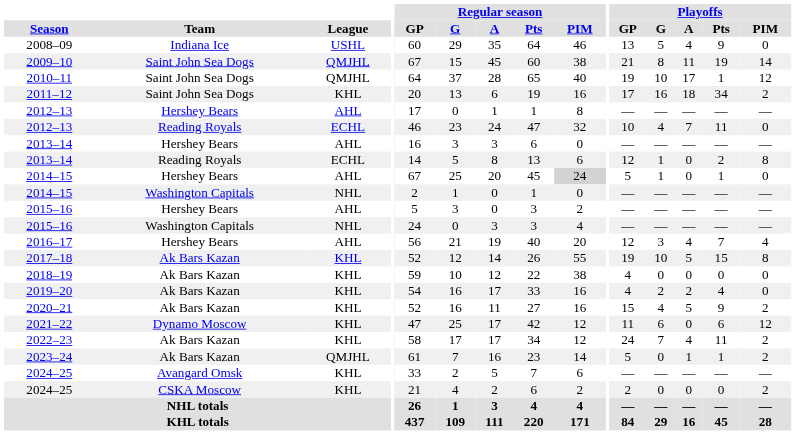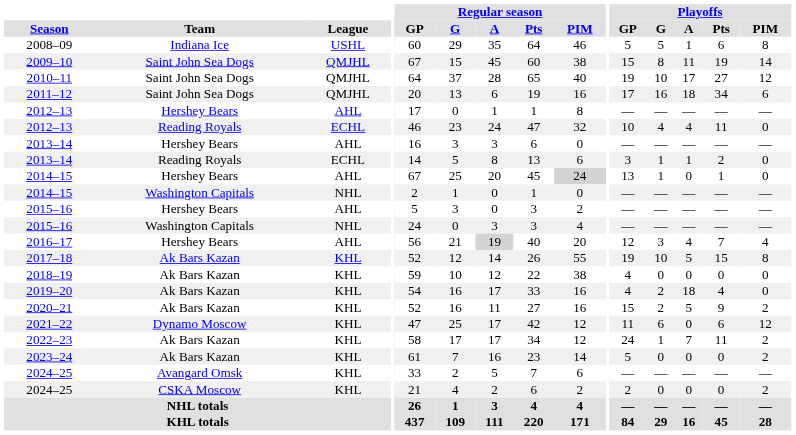 <table border="0" cellpadding="1" cellspacing="0" style="text-align:center; width:60em">
 <tr bgcolor="#e0e0e0">
 <th colspan="3" bgcolor="#ffffff"></th>
 <th rowspan="99" bgcolor="#ffffff"></th>
 <th colspan="5"><a href='#'>Regular season</a></th>
 <th rowspan="99" bgcolor="#ffffff"></th>
 <th colspan="5"><a href='#'>Playoffs</a></th>
 </tr>
 <tr bgcolor="#e0e0e0">
 <th><a href='#'>Season</a></th>
 <th>Team</th>
 <th>League</th>
 <th>GP</th>
 <th><a href='#'>G</a></th>
 <th><a href='#'>A</a></th>
 <th><a href='#'>Pts</a></th>
 <th><a href='#'>PIM</a></th>
 <th>GP</th>
 <th>G</th>
 <th>A</th>
 <th>Pts</th>
 <th>PIM</th>
 </tr>
 <tr>
 <td>2008–09</td>
 <td><a href='#'>Indiana Ice</a></td>
 <td><a href='#'>USHL</a></td>
 <td>60</td>
 <td>29</td>
 <td>35</td>
 <td>64</td>
 <td>46</td>
-<td>13</td>
 <td>5</td>
-<td>4</td>
-<td>9</td>
-<td>0</td>
+<td>5</td>
+<td>1</td>
+<td>6</td>
+<td>8</td>
 </tr>
 <tr bgcolor="#f0f0f0">
 <td><a href='#'>2009–10</a></td>
 <td><a href='#'>Saint John Sea Dogs</a></td>
 <td><a href='#'>QMJHL</a></td>
 <td>67</td>
 <td>15</td>
 <td>45</td>
 <td>60</td>
 <td>38</td>
-<td>21</td>
+<td>15</td>
 <td>8</td>
 <td>11</td>
 <td>19</td>
 <td>14</td>
 </tr>
 <tr>
 <td><a href='#'>2010–11</a></td>
 <td>Saint John Sea Dogs</td>
 <td>QMJHL</td>
 <td>64</td>
 <td>37</td>
 <td>28</td>
 <td>65</td>
 <td>40</td>
 <td>19</td>
 <td>10</td>
 <td>17</td>
-<td>1</td>
+<td>27</td>
 <td>12</td>
 </tr>
 <tr bgcolor="#f0f0f0">
 <td><a href='#'>2011–12</a></td>
 <td>Saint John Sea Dogs</td>
-<td>KHL</td>
+<td>QMJHL</td>
 <td>20</td>
 <td>13</td>
 <td>6</td>
 <td>19</td>
 <td>16</td>
 <td>17</td>
 <td>16</td>
 <td>18</td>
 <td>34</td>
-<td>2</td>
+<td>6</td>
 </tr>
 <tr>
 <td><a href='#'>2012–13</a></td>
 <td><a href='#'>Hershey Bears</a></td>
 <td><a href='#'>AHL</a></td>
 <td>17</td>
 <td>0</td>
 <td>1</td>
 <td>1</td>
 <td>8</td>
 <td>—</td>
 <td>—</td>
 <td>—</td>
 <td>—</td>
 <td>—</td>
 </tr>
 <tr bgcolor="#f0f0f0">
 <td><a href='#'>2012–13</a></td>
 <td><a href='#'>Reading Royals</a></td>
 <td><a href='#'>ECHL</a></td>
 <td>46</td>
 <td>23</td>
 <td>24</td>
 <td>47</td>
 <td>32</td>
 <td>10</td>
 <td>4</td>
-<td>7</td>
+<td>4</td>
 <td>11</td>
 <td>0</td>
 </tr>
 <tr>
 <td><a href='#'>2013–14</a></td>
 <td>Hershey Bears</td>
 <td>AHL</td>
 <td>16</td>
 <td>3</td>
 <td>3</td>
 <td>6</td>
 <td>0</td>
 <td>—</td>
 <td>—</td>
 <td>—</td>
 <td>—</td>
 <td>—</td>
 </tr>
 <tr bgcolor="#f0f0f0">
 <td><a href='#'>2013–14</a></td>
 <td>Reading Royals</td>
 <td>ECHL</td>
 <td>14</td>
 <td>5</td>
 <td>8</td>
 <td>13</td>
 <td>6</td>
-<td>12</td>
+<td>3</td>
 <td>1</td>
+<td>1</td>
+<td>2</td>
 <td>0</td>
-<td>2</td>
-<td>8</td>
 </tr>
 <tr>
 <td><a href='#'>2014–15</a></td>
 <td>Hershey Bears</td>
 <td>AHL</td>
 <td>67</td>
 <td>25</td>
 <td>20</td>
 <td>45</td>
 <td style="background: lightgrey;">24</td>
-<td>5</td>
+<td>13</td>
 <td>1</td>
 <td>0</td>
 <td>1</td>
 <td>0</td>
 </tr>
 <tr bgcolor="#f0f0f0">
 <td><a href='#'>2014–15</a></td>
 <td><a href='#'>Washington Capitals</a></td>
 <td>NHL</td>
 <td>2</td>
 <td>1</td>
 <td>0</td>
 <td>1</td>
 <td>0</td>
 <td>—</td>
 <td>—</td>
 <td>—</td>
 <td>—</td>
 <td>—</td>
 </tr>
 <tr>
 <td><a href='#'>2015–16</a></td>
 <td>Hershey Bears</td>
 <td>AHL</td>
 <td>5</td>
 <td>3</td>
 <td>0</td>
 <td>3</td>
 <td>2</td>
 <td>—</td>
 <td>—</td>
 <td>—</td>
 <td>—</td>
 <td>—</td>
 </tr>
 <tr bgcolor="#f0f0f0">
 <td><a href='#'>2015–16</a></td>
 <td>Washington Capitals</td>
 <td>NHL</td>
 <td>24</td>
 <td>0</td>
 <td>3</td>
 <td>3</td>
 <td>4</td>
 <td>—</td>
 <td>—</td>
 <td>—</td>
 <td>—</td>
 <td>—</td>
 </tr>
 <tr>
 <td><a href='#'>2016–17</a></td>
 <td>Hershey Bears</td>
 <td>AHL</td>
 <td>56</td>
 <td>21</td>
-<td>19</td>
+<td style="background: lightgrey;">19</td>
 <td>40</td>
 <td>20</td>
 <td>12</td>
 <td>3</td>
 <td>4</td>
 <td>7</td>
 <td>4</td>
 </tr>
 <tr bgcolor="#f0f0f0">
 <td><a href='#'>2017–18</a></td>
 <td><a href='#'>Ak Bars Kazan</a></td>
 <td><a href='#'>KHL</a></td>
 <td>52</td>
 <td>12</td>
 <td>14</td>
 <td>26</td>
 <td>55</td>
 <td>19</td>
 <td>10</td>
 <td>5</td>
 <td>15</td>
 <td>8</td>
 </tr>
 <tr>
 <td><a href='#'>2018–19</a></td>
 <td>Ak Bars Kazan</td>
 <td>KHL</td>
 <td>59</td>
 <td>10</td>
 <td>12</td>
 <td>22</td>
 <td>38</td>
 <td>4</td>
 <td>0</td>
 <td>0</td>
 <td>0</td>
 <td>0</td>
 </tr>
 <tr bgcolor="#f0f0f0">
 <td><a href='#'>2019–20</a></td>
 <td>Ak Bars Kazan</td>
 <td>KHL</td>
 <td>54</td>
 <td>16</td>
 <td>17</td>
 <td>33</td>
 <td>16</td>
 <td>4</td>
 <td>2</td>
-<td>2</td>
+<td>18</td>
 <td>4</td>
 <td>0</td>
 </tr>
 <tr>
 <td><a href='#'>2020–21</a></td>
 <td>Ak Bars Kazan</td>
 <td>KHL</td>
 <td>52</td>
 <td>16</td>
 <td>11</td>
 <td>27</td>
 <td>16</td>
 <td>15</td>
-<td>4</td>
+<td>2</td>
 <td>5</td>
 <td>9</td>
 <td>2</td>
 </tr>
 <tr bgcolor="#f0f0f0">
 <td><a href='#'>2021–22</a></td>
 <td><a href='#'>Dynamo Moscow</a></td>
 <td>KHL</td>
 <td>47</td>
 <td>25</td>
 <td>17</td>
 <td>42</td>
 <td>12</td>
 <td>11</td>
 <td>6</td>
 <td>0</td>
 <td>6</td>
 <td>12</td>
 </tr>
 <tr>
 <td><a href='#'>2022–23</a></td>
 <td>Ak Bars Kazan</td>
 <td>KHL</td>
 <td>58</td>
 <td>17</td>
 <td>17</td>
 <td>34</td>
 <td>12</td>
 <td>24</td>
+<td>1</td>
 <td>7</td>
-<td>4</td>
 <td>11</td>
 <td>2</td>
 </tr>
 <tr bgcolor="#f0f0f0">
 <td><a href='#'>2023–24</a></td>
 <td>Ak Bars Kazan</td>
-<td>QMJHL</td>
+<td>KHL</td>
 <td>61</td>
 <td>7</td>
 <td>16</td>
 <td>23</td>
 <td>14</td>
 <td>5</td>
 <td>0</td>
-<td>1</td>
-<td>1</td>
+<td>0</td>
+<td>0</td>
 <td>2</td>
 </tr>
 <tr>
 <td><a href='#'>2024–25</a></td>
 <td><a href='#'>Avangard Omsk</a></td>
 <td>KHL</td>
 <td>33</td>
 <td>2</td>
 <td>5</td>
 <td>7</td>
 <td>6</td>
 <td>—</td>
 <td>—</td>
 <td>—</td>
 <td>—</td>
 <td>—</td>
 </tr>
 <tr bgcolor="#f0f0f0">
 <td>2024–25</td>
 <td><a href='#'>CSKA Moscow</a></td>
 <td>KHL</td>
 <td>21</td>
 <td>4</td>
 <td>2</td>
 <td>6</td>
 <td>2</td>
 <td>2</td>
 <td>0</td>
 <td>0</td>
 <td>0</td>
 <td>2</td>
 </tr>
 <tr bgcolor="#e0e0e0">
 <th colspan="3">NHL totals</th>
 <th>26</th>
 <th>1</th>
 <th>3</th>
 <th>4</th>
 <th>4</th>
 <th>—</th>
 <th>—</th>
 <th>—</th>
 <th>—</th>
 <th>—</th>
 </tr>
 <tr bgcolor="#e0e0e0">
 <th colspan="3">KHL totals</th>
 <th>437</th>
 <th>109</th>
 <th>111</th>
 <th>220</th>
 <th>171</th>
 <th>84</th>
 <th>29</th>
 <th>16</th>
 <th>45</th>
 <th>28</th>
 </tr>
 </table>
